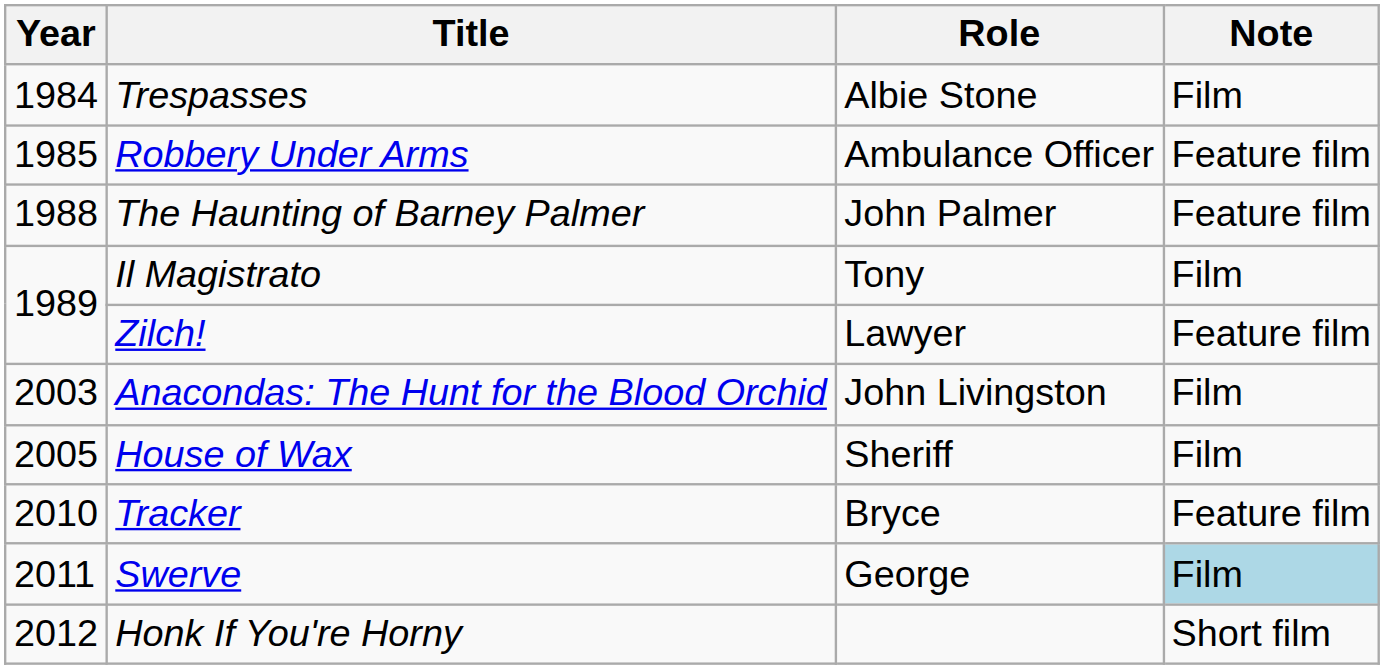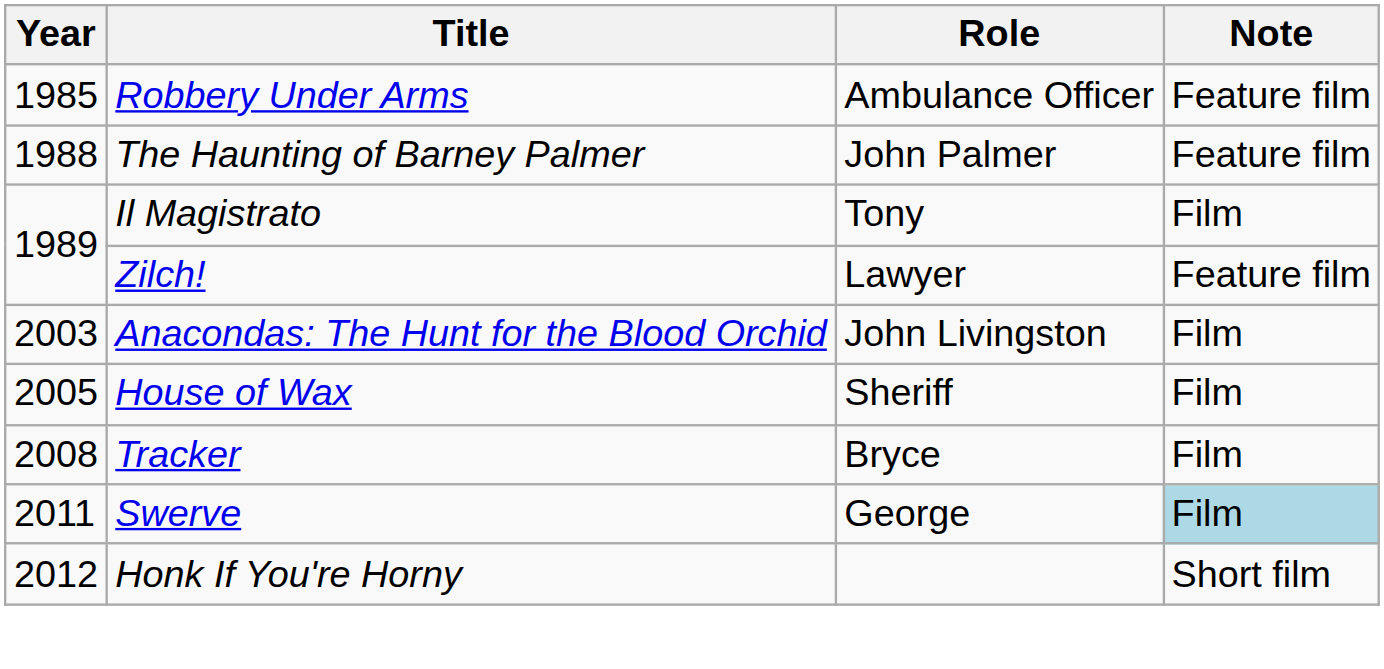 <table class="wikitable sortable plainrowheaders">
 <tr>
 <th>Year</th>
 <th>Title</th>
 <th>Role</th>
 <th>Note</th>
-</tr>
-<tr>
-<td>1984</td>
-<td><em>Trespasses</em></td>
-<td>Albie Stone</td>
-<td>Film</td>
 </tr>
 <tr>
 <td>1985</td>
 <td><em><a href='#'>Robbery Under Arms</a></em></td>
 <td>Ambulance Officer</td>
 <td>Feature film</td>
 </tr>
 <tr>
 <td>1988</td>
 <td><em>The Haunting of Barney Palmer</em></td>
 <td>John Palmer</td>
 <td>Feature film</td>
 </tr>
 <tr>
 <td rowspan="2">1989</td>
 <td><em>Il Magistrato</em></td>
 <td>Tony</td>
 <td>Film</td>
 </tr>
 <tr>
 <td><em><a href='#'>Zilch!</a></em></td>
 <td>Lawyer</td>
 <td>Feature film</td>
 </tr>
 <tr>
 <td>2003</td>
 <td><em><a href='#'>Anacondas: The Hunt for the Blood Orchid</a></em></td>
 <td>John Livingston</td>
 <td>Film</td>
 </tr>
 <tr>
 <td>2005</td>
 <td><em><a href='#'>House of Wax</a></em></td>
 <td>Sheriff</td>
 <td>Film</td>
 </tr>
 <tr>
-<td>2010</td>
+<td>2008</td>
 <td><em><a href='#'>Tracker</a></em></td>
 <td>Bryce</td>
-<td>Feature film</td>
+<td>Film</td>
 </tr>
 <tr>
 <td>2011</td>
 <td><em><a href='#'>Swerve</a></em></td>
 <td>George</td>
 <td style="background: lightblue;">Film</td>
 </tr>
 <tr>
 <td>2012</td>
 <td><em>Honk If You're Horny</em></td>
 <td></td>
 <td>Short film</td>
 </tr>
 </table>
